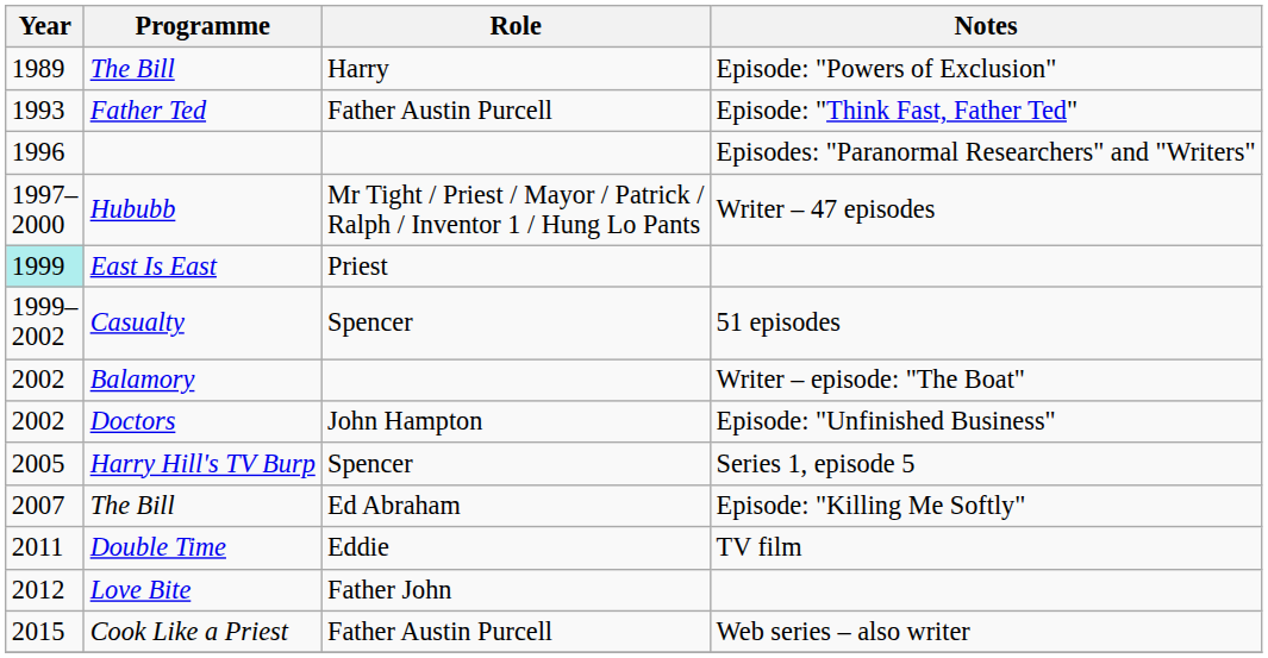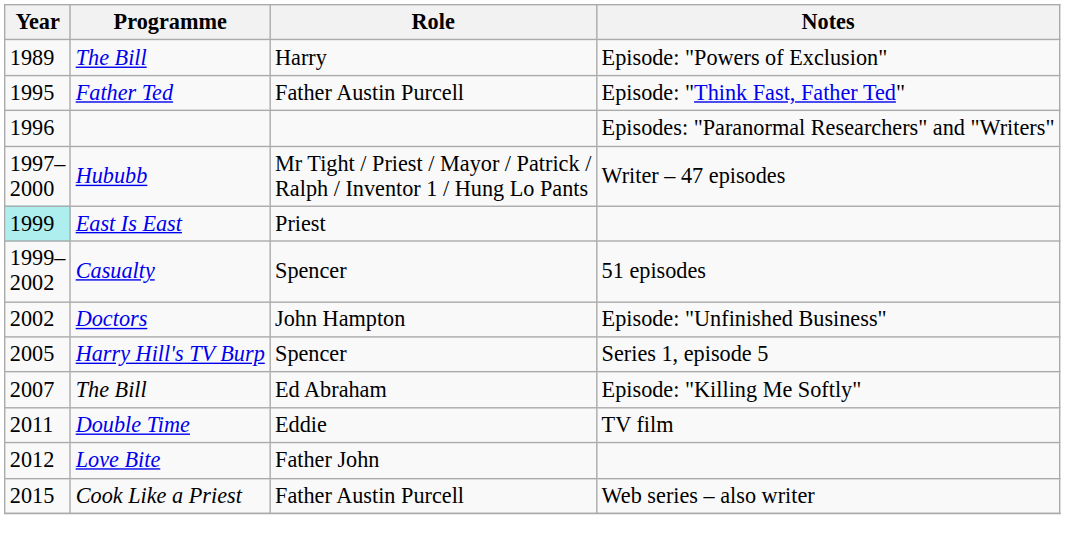 <table class="wikitable" ;>
 <tr>
 <th>Year</th>
 <th>Programme</th>
 <th>Role</th>
 <th>Notes</th>
 </tr>
 <tr>
 <td>1989</td>
 <td><em><a href='#'>The Bill</a></em></td>
 <td>Harry</td>
 <td>Episode: "Powers of Exclusion"</td>
 </tr>
 <tr>
-<td>1993</td>
+<td>1995</td>
 <td><em><a href='#'>Father Ted</a></em></td>
 <td>Father Austin Purcell</td>
 <td>Episode: "<a href='#'>Think Fast, Father Ted</a>"</td>
 </tr>
 <tr>
 <td>1996</td>
 <td></td>
 <td></td>
 <td>Episodes: "Paranormal Researchers" and "Writers"</td>
 </tr>
 <tr>
 <td>1997–<br>2000</td>
 <td><em><a href='#'>Hububb</a></em></td>
 <td>Mr Tight / Priest / Mayor / Patrick /<br>Ralph / Inventor 1 / Hung Lo Pants</td>
 <td>Writer – 47 episodes</td>
 </tr>
 <tr>
 <td style="background: paleturquoise;">1999</td>
 <td><em><a href='#'>East Is East</a></em></td>
 <td>Priest</td>
 <td></td>
 </tr>
 <tr>
 <td>1999–<br>2002</td>
 <td><em><a href='#'>Casualty</a></em></td>
 <td>Spencer</td>
 <td>51 episodes</td>
-</tr>
-<tr>
-<td>2002</td>
-<td><em><a href='#'>Balamory</a></em></td>
-<td></td>
-<td>Writer – episode: "The Boat"</td>
 </tr>
 <tr>
 <td>2002</td>
 <td><em><a href='#'>Doctors</a></em></td>
 <td>John Hampton</td>
 <td>Episode: "Unfinished Business"</td>
 </tr>
 <tr>
 <td>2005</td>
 <td><em><a href='#'>Harry Hill's TV Burp</a></em></td>
 <td>Spencer</td>
 <td>Series 1, episode 5</td>
 </tr>
 <tr>
 <td>2007</td>
 <td><em>The Bill</em></td>
 <td>Ed Abraham</td>
 <td>Episode: "Killing Me Softly"</td>
 </tr>
 <tr>
 <td>2011</td>
 <td><em><a href='#'>Double Time</a></em></td>
 <td>Eddie</td>
 <td>TV film</td>
 </tr>
 <tr>
 <td>2012</td>
 <td><em><a href='#'>Love Bite</a></em></td>
 <td>Father John</td>
 <td></td>
 </tr>
 <tr>
 <td>2015</td>
 <td><em>Cook Like a Priest</em></td>
 <td>Father Austin Purcell</td>
 <td>Web series – also writer</td>
 </tr>
 <tr>
 </tr>
 </table>
